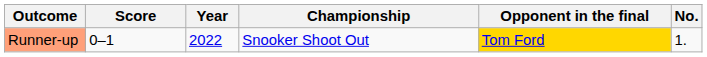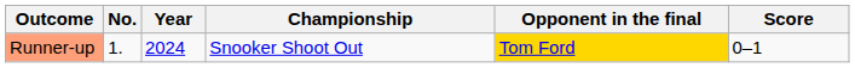 <table class="sortable wikitable">
 <tr>
 <th width="80">Outcome</th>
-<th style="width:100px;">Score</th>
+<th width="20">No.</th>
 <th width="50">Year</th>
 <th style="width:250px;">Championship</th>
 <th style="width:200px;">Opponent in the final</th>
-<th width="20">No.</th>
+<th style="width:100px;">Score</th>
 </tr>
 <tr>
 <td style="background:#ffa07a;">Runner-up</td>
-<td>0–1</td>
-<td><a href='#'>2022</a></td>
+<td>1.</td>
+<td><a href='#'>2024</a></td>
 <td><a href='#'>Snooker Shoot Out</a></td>
 <td style="background: gold;"> <a href='#'>Tom Ford</a></td>
-<td>1.</td>
+<td>0–1</td>
 </tr>
 </table>
